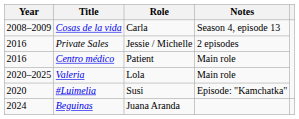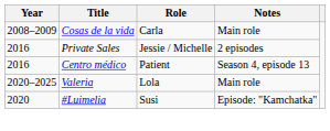 <table class="wikitable sortable">
 <tr>
 <th>Year</th>
 <th>Title</th>
 <th>Role</th>
 <th class="unsortable">Notes</th>
 <th class="unsortable"></th>
 </tr>
 <tr>
 <td>2008–2009</td>
 <td><em><a href='#'>Cosas de la vida</a></em></td>
 <td>Carla</td>
-<td>Season 4, episode 13</td>
+<td>Main role</td>
 </tr>
 <tr>
 <td>2016</td>
 <td><em>Private Sales</em></td>
 <td>Jessie / Michelle</td>
 <td>2 episodes</td>
 </tr>
 <tr>
 <td>2016</td>
 <td><em><a href='#'>Centro médico</a></em></td>
 <td>Patient</td>
-<td>Main role</td>
+<td>Season 4, episode 13</td>
 </tr>
 <tr>
 <td>2020–2025</td>
 <td><em><a href='#'>Valeria</a></em></td>
 <td>Lola</td>
 <td>Main role</td>
 </tr>
 <tr>
 <td>2020</td>
 <td><em><a href='#'>#Luimelia</a></em></td>
 <td>Susi</td>
 <td>Episode: "Kamchatka"</td>
 </tr>
-<tr>
-<td>2024</td>
-<td><em><a href='#'>Beguinas</a></em></td>
-<td>Juana Aranda</td>
-<td></td>
-<td></td>
-</tr>
 </table>
